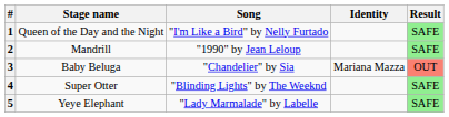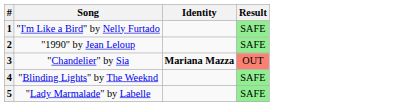 <table class="wikitable plainrowheaders" style="text-align: center">
 <tr>
 <th>#</th>
-<th>Stage name</th>
 <th>Song</th>
 <th>Identity</th>
 <th>Result</th>
 </tr>
 <tr>
 <th>1</th>
-<td>Queen of the Day and the Night</td>
 <td>"<a href='#'>I'm Like a Bird</a>" by <a href='#'>Nelly Furtado</a></td>
 <td></td>
 <td bgcolor="lightgreen">SAFE</td>
 </tr>
 <tr>
 <th>2</th>
-<td>Mandrill</td>
 <td>"1990" by <a href='#'>Jean Leloup</a></td>
 <td></td>
 <td bgcolor=lightgreen>SAFE</td>
 </tr>
 <tr>
 <th>3</th>
-<td>Baby Beluga</td>
 <td>"<a href='#'>Chandelier</a>" by <a href='#'>Sia</a></td>
-<td>Mariana Mazza</td>
+<td><strong>Mariana Mazza</strong></td>
 <td bgcolor=salmon>OUT</td>
 </tr>
 <tr>
 <th>4</th>
-<td>Super Otter</td>
 <td>"<a href='#'>Blinding Lights</a>" by <a href='#'>The Weeknd</a></td>
 <td></td>
 <td bgcolor=lightgreen>SAFE</td>
 </tr>
 <tr>
 <th>5</th>
-<td>Yeye Elephant</td>
 <td>"<a href='#'>Lady Marmalade</a>" by <a href='#'>Labelle</a></td>
 <td></td>
 <td bgcolor="lightgreen">SAFE</td>
 </tr>
 </table>
